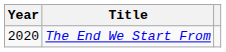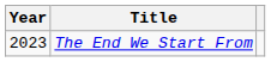 <table class="wikitable sortable">
 <tr>
 <th>Year</th>
 <th>Title</th>
 <th class="unsortable"></th>
 </tr>
 <tr>
-<td>2020</td>
+<td>2023</td>
 <td><em><a href='#'>The End We Start From</a></em></td>
 <td></td>
 </tr>
 </table>
